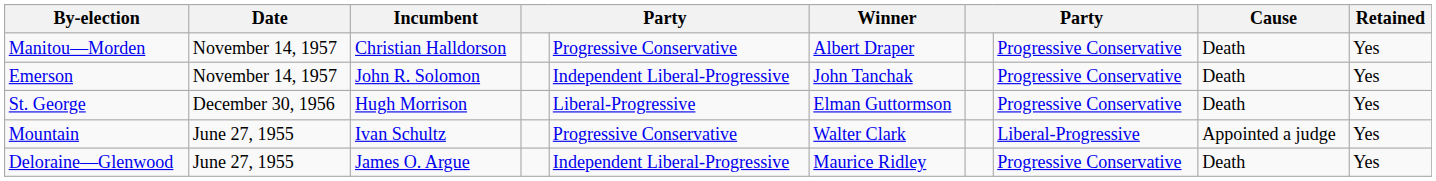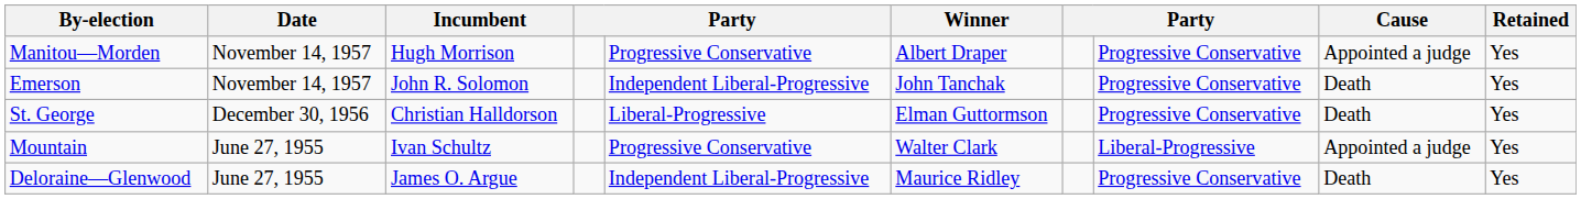 <table class="wikitable" style="width:100%">
 <tr>
 <th>By-election</th>
 <th>Date</th>
 <th>Incumbent</th>
 <th colspan="2">Party</th>
 <th>Winner</th>
 <th colspan="2">Party</th>
 <th>Cause</th>
 <th>Retained</th>
 </tr>
 <tr>
 <td><a href='#'>Manitou—Morden</a></td>
 <td>November 14, 1957</td>
-<td><a href='#'>Christian Halldorson</a></td>
+<td><a href='#'>Hugh Morrison</a></td>
 <td>    </td>
 <td><a href='#'>Progressive Conservative</a></td>
 <td><a href='#'>Albert Draper</a></td>
 <td>    </td>
 <td><a href='#'>Progressive Conservative</a></td>
-<td>Death</td>
+<td>Appointed a judge</td>
 <td>Yes</td>
 </tr>
 <tr>
 <td><a href='#'>Emerson</a></td>
 <td>November 14, 1957</td>
 <td><a href='#'>John R. Solomon</a></td>
 <td>    </td>
 <td><a href='#'>Independent Liberal-Progressive</a></td>
 <td><a href='#'>John Tanchak</a></td>
 <td>    </td>
 <td><a href='#'>Progressive Conservative</a></td>
 <td>Death</td>
 <td>Yes</td>
 </tr>
 <tr>
 <td><a href='#'>St. George</a></td>
 <td>December 30, 1956</td>
-<td><a href='#'>Hugh Morrison</a></td>
+<td><a href='#'>Christian Halldorson</a></td>
 <td>    </td>
 <td><a href='#'>Liberal-Progressive</a></td>
 <td><a href='#'>Elman Guttormson</a></td>
 <td>    </td>
 <td><a href='#'>Progressive Conservative</a></td>
 <td>Death</td>
 <td>Yes</td>
 </tr>
 <tr>
 <td><a href='#'>Mountain</a></td>
 <td>June 27, 1955</td>
 <td><a href='#'>Ivan Schultz</a></td>
 <td>    </td>
 <td><a href='#'>Progressive Conservative</a></td>
 <td><a href='#'>Walter Clark</a></td>
 <td>    </td>
 <td><a href='#'>Liberal-Progressive</a></td>
 <td>Appointed a judge</td>
 <td>Yes</td>
 </tr>
 <tr>
 <td><a href='#'>Deloraine—Glenwood</a></td>
 <td>June 27, 1955</td>
 <td><a href='#'>James O. Argue</a></td>
 <td>    </td>
 <td><a href='#'>Independent Liberal-Progressive</a></td>
 <td><a href='#'>Maurice Ridley</a></td>
 <td>    </td>
 <td><a href='#'>Progressive Conservative</a></td>
 <td>Death</td>
 <td>Yes</td>
 </tr>
 </table>
